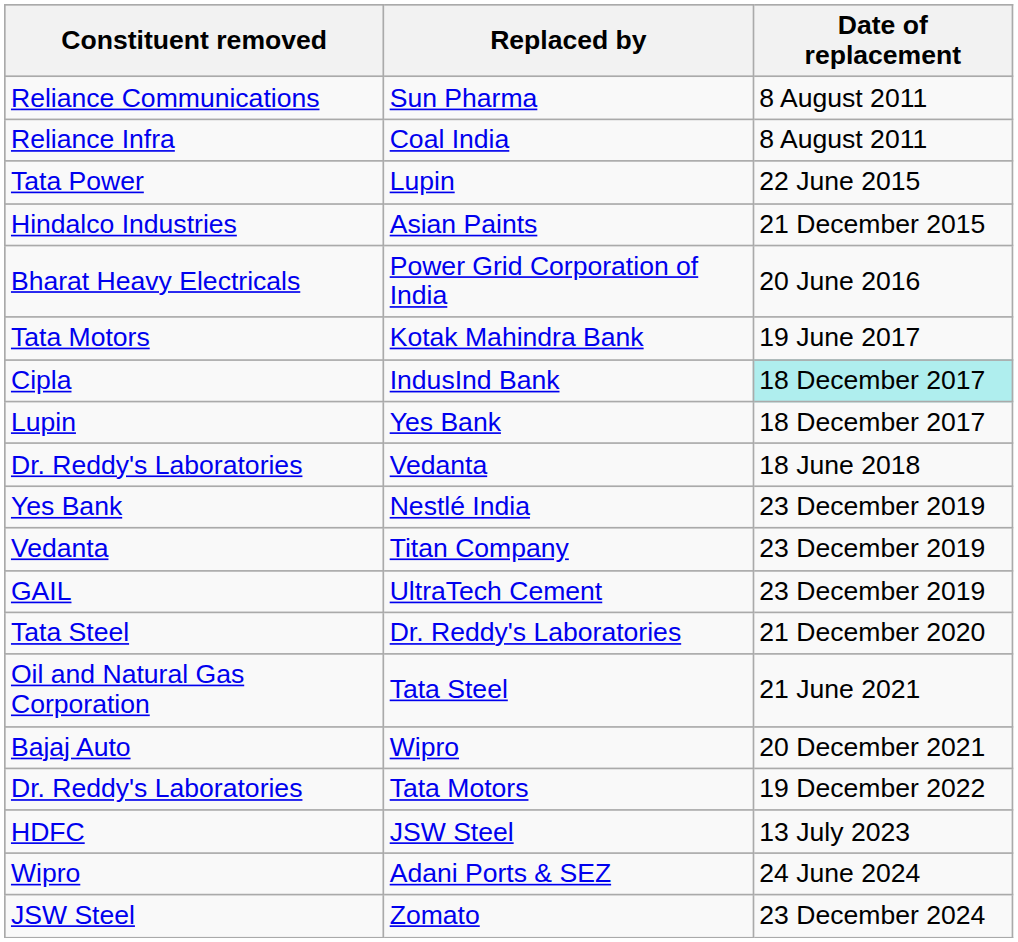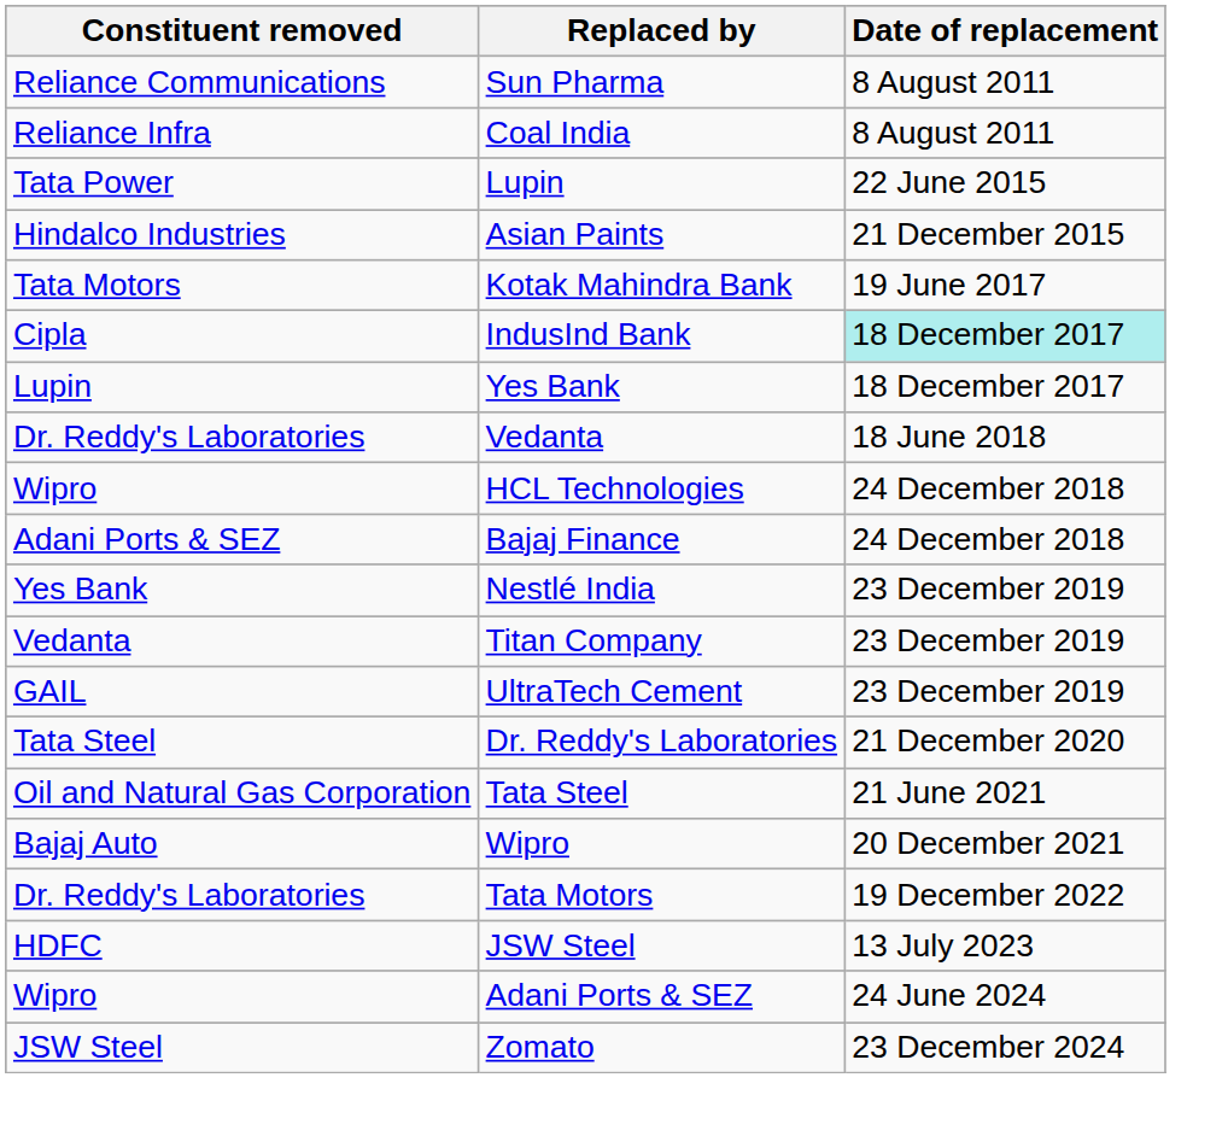 <table class="wikitable sortable">
 <tr>
 <th>Constituent removed</th>
 <th>Replaced by</th>
 <th>Date of replacement</th>
 </tr>
 <tr>
 <td><a href='#'>Reliance Communications</a></td>
 <td><a href='#'>Sun Pharma</a></td>
 <td>8 August 2011</td>
 </tr>
 <tr>
 <td><a href='#'>Reliance Infra</a></td>
 <td><a href='#'>Coal India</a></td>
 <td>8 August 2011</td>
 </tr>
 <tr>
 <td><a href='#'>Tata Power</a></td>
 <td><a href='#'>Lupin</a></td>
 <td>22 June 2015</td>
 </tr>
 <tr>
 <td><a href='#'>Hindalco Industries</a></td>
 <td><a href='#'>Asian Paints</a></td>
 <td>21 December 2015</td>
 </tr>
 <tr>
-<td><a href='#'>Bharat Heavy Electricals</a></td>
-<td><a href='#'>Power Grid Corporation of India</a></td>
-<td>20 June 2016</td>
-</tr>
-<tr>
 <td><a href='#'>Tata Motors</a></td>
 <td><a href='#'>Kotak Mahindra Bank</a></td>
 <td>19 June 2017</td>
 </tr>
 <tr>
 <td><a href='#'>Cipla</a></td>
 <td><a href='#'>IndusInd Bank</a></td>
 <td style="background: paleturquoise;">18 December 2017</td>
 </tr>
 <tr>
 <td><a href='#'>Lupin</a></td>
 <td><a href='#'>Yes Bank</a></td>
 <td>18 December 2017</td>
 </tr>
 <tr>
 <td><a href='#'>Dr. Reddy's Laboratories</a></td>
 <td><a href='#'>Vedanta</a></td>
 <td>18 June 2018</td>
+</tr>
+<tr>
+<td><a href='#'>Wipro</a></td>
+<td><a href='#'>HCL Technologies</a></td>
+<td>24 December 2018</td>
+</tr>
+<tr>
+<td><a href='#'>Adani Ports & SEZ</a></td>
+<td><a href='#'>Bajaj Finance</a></td>
+<td>24 December 2018</td>
 </tr>
 <tr>
 <td><a href='#'>Yes Bank</a></td>
 <td><a href='#'>Nestlé India</a></td>
 <td>23 December 2019</td>
 </tr>
 <tr>
 <td><a href='#'>Vedanta</a></td>
 <td><a href='#'>Titan Company</a></td>
 <td>23 December 2019</td>
 </tr>
 <tr>
 <td><a href='#'>GAIL</a></td>
 <td><a href='#'>UltraTech Cement</a></td>
 <td>23 December 2019</td>
 </tr>
 <tr>
 <td><a href='#'>Tata Steel</a></td>
 <td><a href='#'>Dr. Reddy's Laboratories</a></td>
 <td>21 December 2020</td>
 </tr>
 <tr>
 <td><a href='#'>Oil and Natural Gas Corporation</a></td>
 <td><a href='#'>Tata Steel</a></td>
 <td>21 June 2021</td>
 </tr>
 <tr>
 <td><a href='#'>Bajaj Auto</a></td>
 <td><a href='#'>Wipro</a></td>
 <td>20 December 2021</td>
 </tr>
 <tr>
 <td><a href='#'>Dr. Reddy's Laboratories</a></td>
 <td><a href='#'>Tata Motors</a></td>
 <td>19 December 2022</td>
 </tr>
 <tr>
 <td><a href='#'>HDFC</a></td>
 <td><a href='#'>JSW Steel</a></td>
 <td>13 July 2023</td>
 </tr>
 <tr>
 <td><a href='#'>Wipro</a></td>
 <td><a href='#'>Adani Ports & SEZ</a></td>
 <td>24 June 2024</td>
 </tr>
 <tr>
 <td><a href='#'>JSW Steel</a></td>
 <td><a href='#'>Zomato</a></td>
 <td>23 December 2024</td>
 </tr>
 </table>
